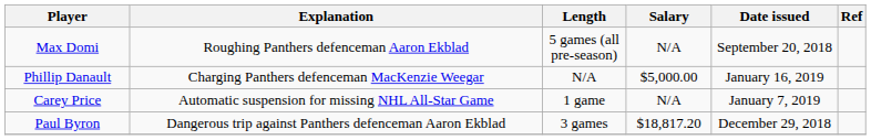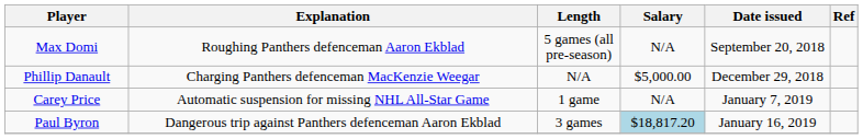 <table class="wikitable" style="width:60em; text-align:center;">
 <tr>
 <th style="width:15%;">Player</th>
 <th style="width:50%;">Explanation</th>
 <th style="width:10%;">Length</th>
 <th style="width:10%;">Salary</th>
 <th style="width:15%;">Date issued</th>
 <th>Ref</th>
 </tr>
 <tr>
 <td><a href='#'>Max Domi</a></td>
 <td>Roughing Panthers defenceman <a href='#'>Aaron Ekblad</a></td>
 <td>5 games (all pre-season)</td>
 <td>N/A</td>
 <td>September 20, 2018</td>
 <td></td>
 </tr>
 <tr>
 <td><a href='#'>Phillip Danault</a></td>
 <td>Charging Panthers defenceman <a href='#'>MacKenzie Weegar</a></td>
 <td>N/A</td>
 <td>$5,000.00</td>
-<td>January 16, 2019</td>
+<td>December 29, 2018</td>
 <td></td>
 </tr>
 <tr>
 <td><a href='#'>Carey Price</a></td>
 <td>Automatic suspension for missing <a href='#'>NHL All-Star Game</a></td>
 <td>1 game</td>
 <td>N/A</td>
 <td>January 7, 2019</td>
 <td></td>
 </tr>
 <tr>
 <td><a href='#'>Paul Byron</a></td>
 <td>Dangerous trip against Panthers defenceman Aaron Ekblad</td>
 <td>3 games</td>
-<td>$18,817.20</td>
-<td>December 29, 2018</td>
+<td style="background: lightblue;">$18,817.20</td>
+<td>January 16, 2019</td>
 <td></td>
 </tr>
 <tr>
 </tr>
 </table>
